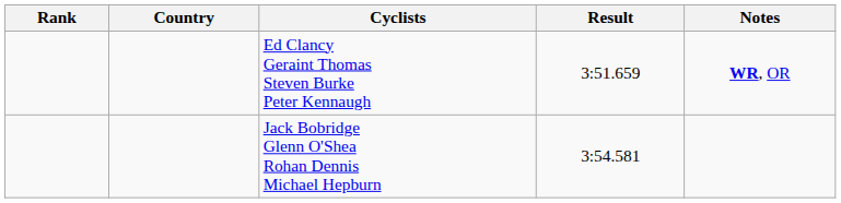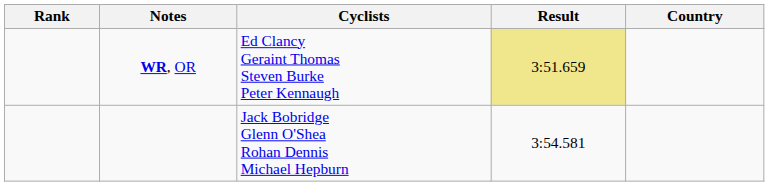 <table class="wikitable sortable" width=50% style="text-align:center;">
 <tr>
 <th>Rank</th>
-<th>Country</th>
+<th class="unsortable">Notes</th>
 <th class="unsortable">Cyclists</th>
 <th>Result</th>
-<th class="unsortable">Notes</th>
+<th>Country</th>
 </tr>
 <tr>
 <td></td>
+<td><strong><a href='#'>WR</a></strong>, <a href='#'>OR</a></td>
+<td align="left"><a href='#'>Ed Clancy</a><br><a href='#'>Geraint Thomas</a><br><a href='#'>Steven Burke</a><br><a href='#'>Peter Kennaugh</a></td>
+<td style="background: khaki;">3:51.659</td>
 <td align="left"></td>
-<td align="left"><a href='#'>Ed Clancy</a><br><a href='#'>Geraint Thomas</a><br><a href='#'>Steven Burke</a><br><a href='#'>Peter Kennaugh</a></td>
-<td>3:51.659</td>
-<td><strong><a href='#'>WR</a></strong>, <a href='#'>OR</a></td>
 </tr>
 <tr>
 <td></td>
-<td align="left"></td>
+<td></td>
 <td align="left"><a href='#'>Jack Bobridge</a><br><a href='#'>Glenn O'Shea</a><br><a href='#'>Rohan Dennis</a><br><a href='#'>Michael Hepburn</a></td>
 <td>3:54.581</td>
-<td></td>
+<td align="left"></td>
 </tr>
 </table>
